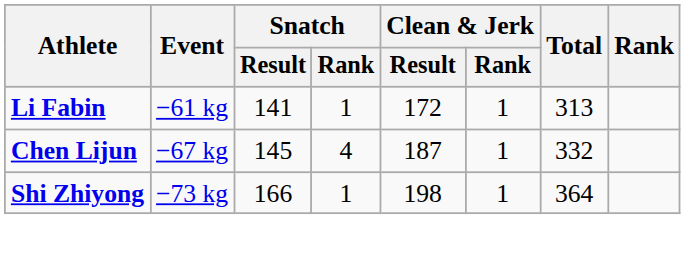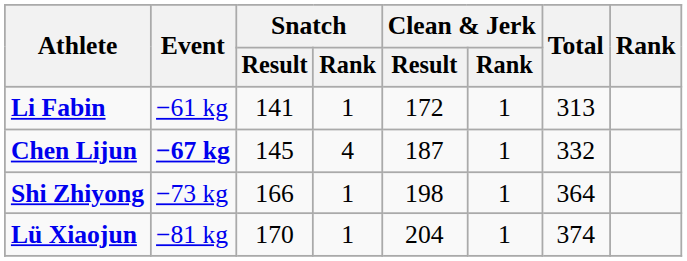 <table class="wikitable" style="font-size:90%">
 <tr>
 <th rowspan="2">Athlete</th>
 <th rowspan="2">Event</th>
 <th colspan="2">Snatch</th>
 <th colspan="2">Clean & Jerk</th>
 <th rowspan="2">Total</th>
 <th rowspan="2">Rank</th>
 </tr>
 <tr style="font-size:95%">
 <th>Result</th>
 <th>Rank</th>
 <th>Result</th>
 <th>Rank</th>
 </tr>
 <tr align=center>
 <td align=left><strong><a href='#'>Li Fabin</a></strong></td>
 <td align=left><a href='#'>−61 kg</a></td>
 <td>141</td>
 <td>1</td>
 <td>172  </td>
 <td>1</td>
 <td>313  </td>
 <td></td>
 </tr>
 <tr align=center>
 <td align=left><strong><a href='#'>Chen Lijun</a></strong></td>
-<td align=left><a href='#'>−67 kg</a></td>
+<td align=left><strong><a href='#'>−67 kg</a></strong></td>
 <td>145</td>
 <td>4</td>
 <td>187 </td>
 <td>1</td>
 <td>332 </td>
 <td></td>
 </tr>
 <tr align=center>
 <td align=left><strong><a href='#'>Shi Zhiyong</a></strong></td>
 <td align=left><a href='#'>−73 kg</a></td>
 <td>166 </td>
 <td>1</td>
 <td>198 </td>
 <td>1</td>
 <td>364 </td>
 <td></td>
 </tr>
+<tr align=center>
+<td align=left><strong><a href='#'>Lü Xiaojun</a></strong></td>
+<td align=left><a href='#'>−81 kg</a></td>
+<td>170 </td>
+<td>1</td>
+<td>204 </td>
+<td>1</td>
+<td>374 </td>
+<td></td>
+</tr>
 </table>
